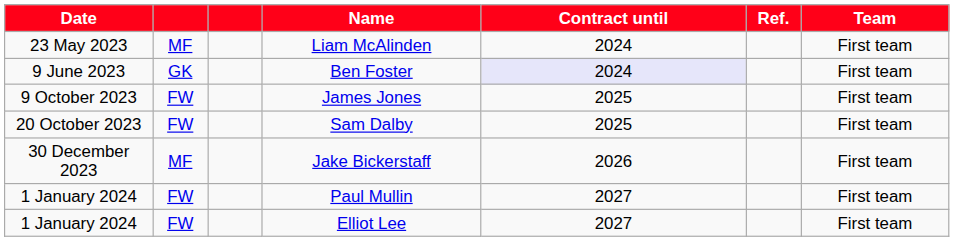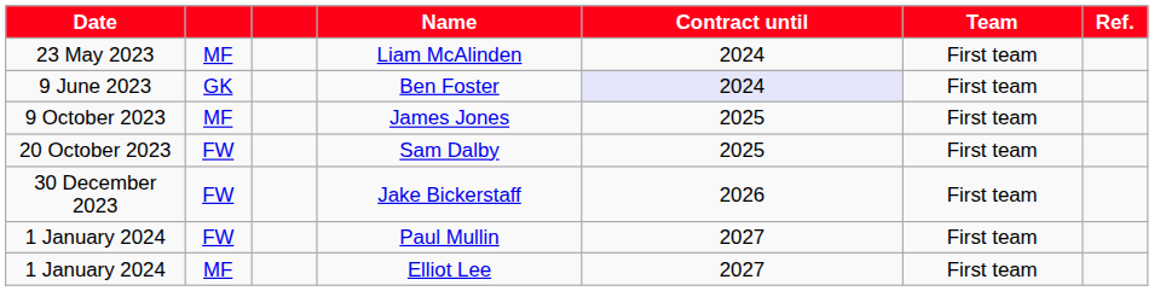 <table class="wikitable" style="text-align:center; font-size:90%;">
 <tr>
 <th style="background:#ff0018; color:#fff; width:120px;">Date</th>
 <th style="background:#ff0018; color:#fff; width:40px;"></th>
 <th style="background:#ff0018; color:#fff; width:40px;"></th>
 <th style="background:#ff0018; color:#fff; width:180px;">Name</th>
 <th style="background:#ff0018; color:#fff; width:220px;">Contract until</th>
+<th style="background:#ff0018; color:#fff; width:120px;">Team</th>
 <th style="background:#ff0018; color:#fff; width:40px;">Ref.</th>
-<th style="background:#ff0018; color:#fff; width:120px;">Team</th>
 </tr>
 <tr>
 <td>23 May 2023</td>
 <td><a href='#'>MF</a></td>
 <td></td>
 <td><a href='#'>Liam McAlinden</a></td>
 <td>2024</td>
+<td>First team</td>
 <td></td>
-<td>First team</td>
 </tr>
 <tr>
 <td>9 June 2023</td>
 <td><a href='#'>GK</a></td>
 <td></td>
 <td><a href='#'>Ben Foster</a></td>
 <td style="background: lavender;">2024</td>
+<td>First team</td>
 <td></td>
-<td>First team</td>
 </tr>
 <tr>
 <td>9 October 2023</td>
-<td><a href='#'>FW</a></td>
+<td><a href='#'>MF</a></td>
 <td></td>
 <td><a href='#'>James Jones</a></td>
 <td>2025</td>
+<td>First team</td>
 <td></td>
-<td>First team</td>
 </tr>
 <tr>
 <td>20 October 2023</td>
 <td><a href='#'>FW</a></td>
 <td></td>
 <td><a href='#'>Sam Dalby</a></td>
 <td>2025</td>
+<td>First team</td>
 <td></td>
-<td>First team</td>
 </tr>
 <tr>
 <td>30 December 2023</td>
-<td><a href='#'>MF</a></td>
+<td><a href='#'>FW</a></td>
 <td></td>
 <td><a href='#'>Jake Bickerstaff</a></td>
 <td>2026</td>
+<td>First team</td>
 <td></td>
-<td>First team</td>
 </tr>
 <tr>
 <td>1 January 2024</td>
 <td><a href='#'>FW</a></td>
 <td></td>
 <td><a href='#'>Paul Mullin</a></td>
 <td>2027</td>
+<td>First team</td>
 <td></td>
-<td>First team</td>
 </tr>
 <tr>
 <td>1 January 2024</td>
-<td><a href='#'>FW</a></td>
+<td><a href='#'>MF</a></td>
 <td></td>
 <td><a href='#'>Elliot Lee</a></td>
 <td>2027</td>
+<td>First team</td>
 <td></td>
-<td>First team</td>
 </tr>
 </table>
